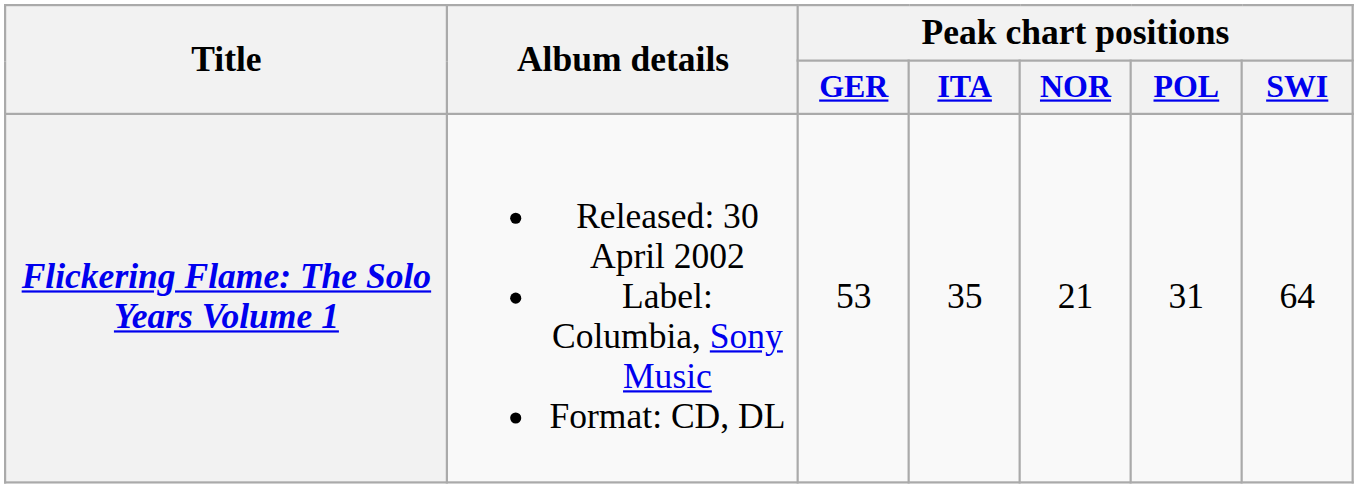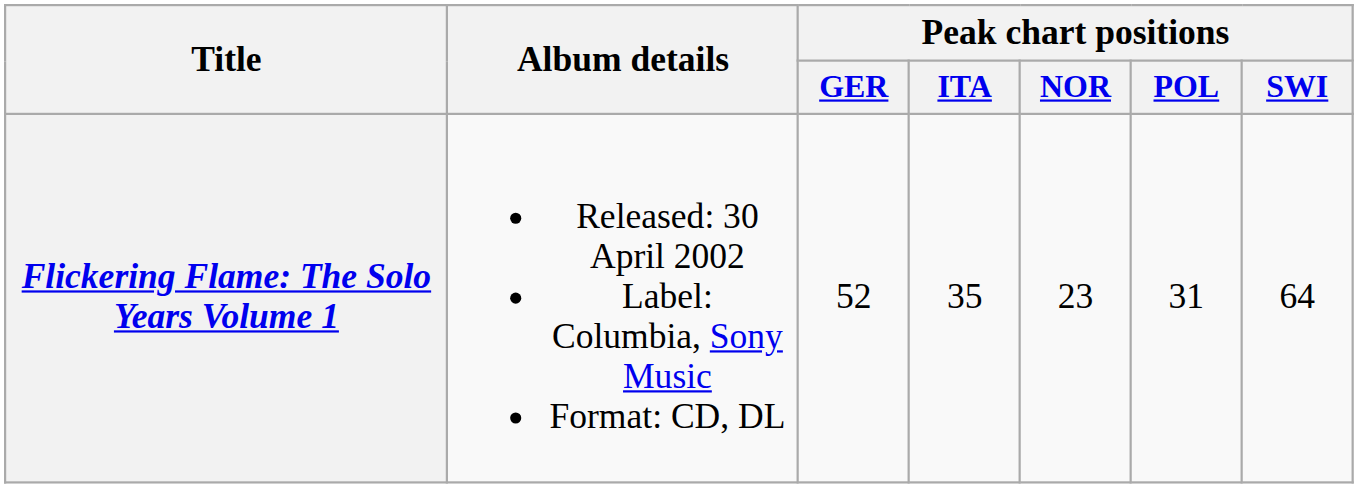 <table class="wikitable plainrowheaders" style="text-align:center;">
 <tr>
 <th scope="col" rowspan="2" style="width:12em;">Title</th>
 <th scope="col" rowspan="2">Album details</th>
 <th scope="col" colspan="5">Peak chart positions</th>
 </tr>
 <tr>
 <th scope="col" style="width:3em;font-size:90%;"><a href='#'>GER</a><br></th>
 <th scope="col" style="width:3em;font-size:90%;"><a href='#'>ITA</a><br></th>
 <th scope="col" style="width:3em;font-size:90%;"><a href='#'>NOR</a><br></th>
 <th scope="col" style="width:3em;font-size:90%;"><a href='#'>POL</a><br></th>
 <th scope="col" style="width:3em;font-size:90%;"><a href='#'>SWI</a><br></th>
 </tr>
 <tr>
 <th scope="row"><em><a href='#'>Flickering Flame: The Solo Years Volume 1</a></em></th>
 <td><br><ul><li>Released: 30 April 2002</li><li>Label: Columbia, <a href='#'>Sony Music</a></li><li>Format: CD, DL</li></ul></td>
-<td>53</td>
+<td>52</td>
 <td>35</td>
-<td>21</td>
+<td>23</td>
 <td>31</td>
 <td>64</td>
 </tr>
 </table>
